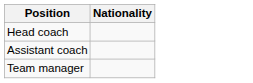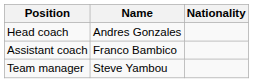 <table class="wikitable">
 <tr>
 <th>Position</th>
+<th>Name</th>
 <th>Nationality</th>
 </tr>
 <tr>
 <td>Head coach</td>
+<td>Andres Gonzales</td>
 <td></td>
 </tr>
 <tr>
 <td>Assistant coach</td>
+<td>Franco Bambico</td>
 <td></td>
 </tr>
 <tr>
 <td>Team manager</td>
+<td>Steve Yambou</td>
 <td></td>
 </tr>
 </table>
